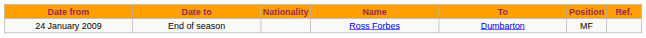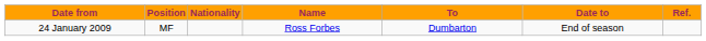 <table class="wikitable"  style="text-align:center; font-size:90%; ">
 <tr>
 <th style="background:#ffa000; color:#98285c; width:200px;">Date from</th>
-<th style="background:#ffa000; color:#98285c; width:200px;">Date to</th>
+<th style="background:#ffa000; color:#98285c; width:50px;">Position</th>
 <th style="background:#ffa000; color:#98285c; width:50px;">Nationality</th>
 <th style="background:#ffa000; color:#98285c; width:200px;">Name</th>
 <th style="background:#ffa000; color:#98285c; width:200px;">To</th>
-<th style="background:#ffa000; color:#98285c; width:50px;">Position</th>
+<th style="background:#ffa000; color:#98285c; width:200px;">Date to</th>
 <th style="background:#ffa000; color:#98285c; width:50px;">Ref.</th>
 </tr>
 <tr>
 <td>24 January 2009</td>
-<td>End of season</td>
+<td>MF</td>
 <td></td>
 <td><a href='#'>Ross Forbes</a></td>
 <td><a href='#'>Dumbarton</a></td>
-<td>MF</td>
+<td>End of season</td>
 <td></td>
 </tr>
 </table>
